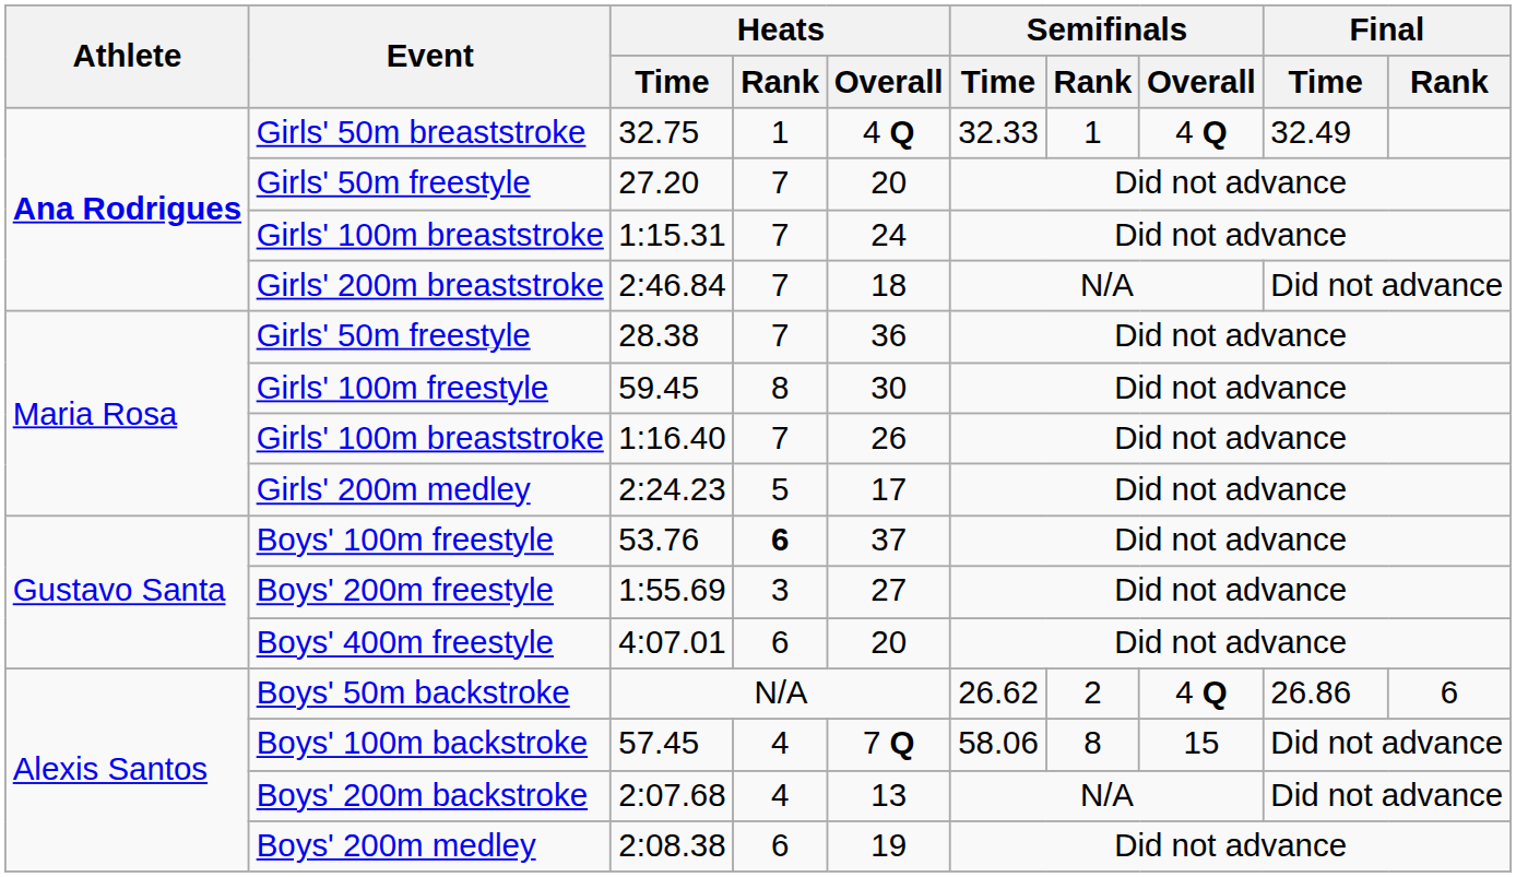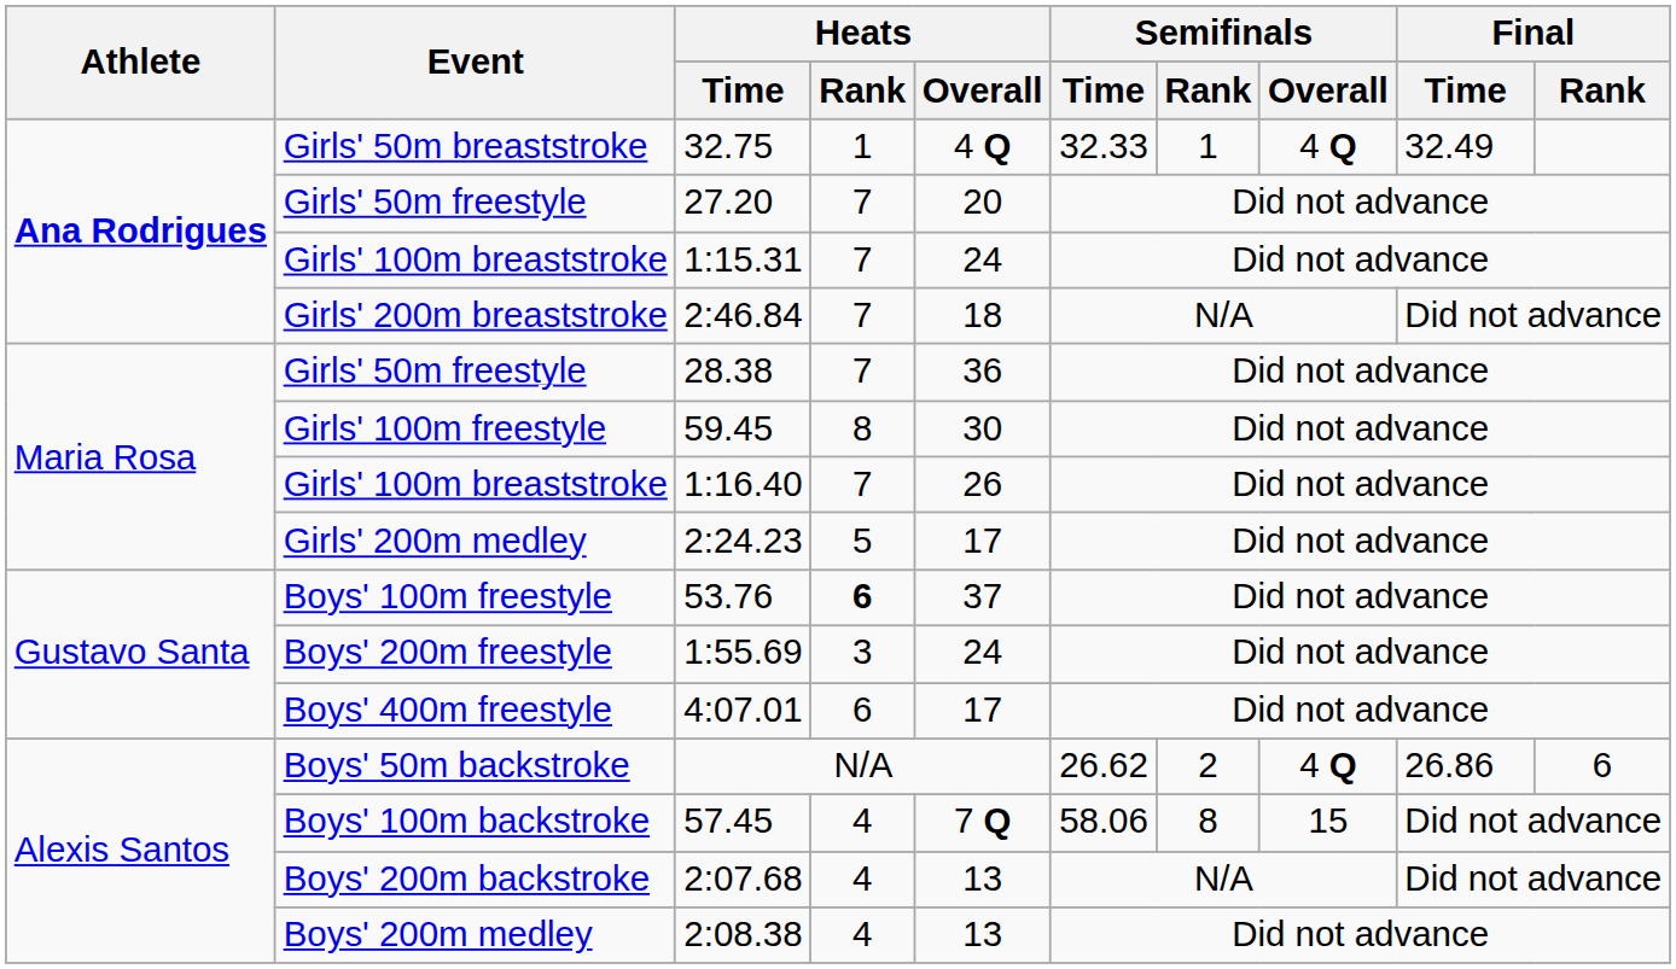 <table class="wikitable">
 <tr>
 <th rowspan=2>Athlete</th>
 <th rowspan=2>Event</th>
 <th colspan=3>Heats</th>
 <th colspan=3>Semifinals</th>
 <th colspan=2>Final</th>
 </tr>
 <tr>
 <th>Time</th>
 <th>Rank</th>
 <th>Overall</th>
 <th>Time</th>
 <th>Rank</th>
 <th>Overall</th>
 <th>Time</th>
 <th>Rank</th>
 </tr>
 <tr>
 <td rowspan=4><strong><a href='#'>Ana Rodrigues</a></strong></td>
 <td><a href='#'>Girls' 50m breaststroke</a></td>
 <td>32.75</td>
 <td align=center>1</td>
 <td align=center>4 <strong>Q</strong></td>
 <td>32.33</td>
 <td align=center>1</td>
 <td align=center>4 <strong>Q</strong></td>
 <td>32.49</td>
 <td align=center></td>
 </tr>
 <tr>
 <td><a href='#'>Girls' 50m freestyle</a></td>
 <td>27.20</td>
 <td align=center>7</td>
 <td align=center>20</td>
 <td colspan=5 align=center>Did not advance</td>
 </tr>
 <tr>
 <td><a href='#'>Girls' 100m breaststroke</a></td>
 <td>1:15.31</td>
 <td align=center>7</td>
 <td align=center>24</td>
 <td colspan=5 align=center>Did not advance</td>
 </tr>
 <tr>
 <td><a href='#'>Girls' 200m breaststroke</a></td>
 <td>2:46.84</td>
 <td align=center>7</td>
 <td align=center>18</td>
 <td colspan=3 align=center>N/A</td>
 <td colspan=2 align=center>Did not advance</td>
 </tr>
 <tr>
 <td rowspan=4><a href='#'>Maria Rosa</a></td>
 <td><a href='#'>Girls' 50m freestyle</a></td>
 <td>28.38</td>
 <td align=center>7</td>
 <td align=center>36</td>
 <td colspan=5 align=center>Did not advance</td>
 </tr>
 <tr>
 <td><a href='#'>Girls' 100m freestyle</a></td>
 <td>59.45</td>
 <td align=center>8</td>
 <td align=center>30</td>
 <td colspan=5 align=center>Did not advance</td>
 </tr>
 <tr>
 <td><a href='#'>Girls' 100m breaststroke</a></td>
 <td>1:16.40</td>
 <td align=center>7</td>
 <td align=center>26</td>
 <td colspan=5 align=center>Did not advance</td>
 </tr>
 <tr>
 <td><a href='#'>Girls' 200m medley</a></td>
 <td>2:24.23</td>
 <td align=center>5</td>
 <td align=center>17</td>
 <td colspan=5 align=center>Did not advance</td>
 </tr>
 <tr>
 <td rowspan=3><a href='#'>Gustavo Santa</a></td>
 <td><a href='#'>Boys' 100m freestyle</a></td>
 <td>53.76</td>
 <td align=center><strong>6</strong></td>
 <td align=center>37</td>
 <td colspan=5 align=center>Did not advance</td>
 </tr>
 <tr>
 <td><a href='#'>Boys' 200m freestyle</a></td>
 <td>1:55.69</td>
 <td align=center>3</td>
-<td align=center>27</td>
+<td align=center>24</td>
 <td colspan=5 align=center>Did not advance</td>
 </tr>
 <tr>
 <td><a href='#'>Boys' 400m freestyle</a></td>
 <td>4:07.01</td>
 <td align=center>6</td>
-<td align=center>20</td>
+<td align=center>17</td>
 <td colspan=5 align=center>Did not advance</td>
 </tr>
 <tr>
 <td rowspan=4><a href='#'>Alexis Santos</a></td>
 <td><a href='#'>Boys' 50m backstroke</a></td>
 <td colspan=3 align=center>N/A</td>
 <td>26.62</td>
 <td align=center>2</td>
 <td align=center>4 <strong>Q</strong></td>
 <td>26.86</td>
 <td align=center>6</td>
 </tr>
 <tr>
 <td><a href='#'>Boys' 100m backstroke</a></td>
 <td>57.45</td>
 <td align=center>4</td>
 <td align=center>7 <strong>Q</strong></td>
 <td>58.06</td>
 <td align=center>8</td>
 <td align=center>15</td>
 <td colspan=2 align=center>Did not advance</td>
 </tr>
 <tr>
 <td><a href='#'>Boys' 200m backstroke</a></td>
 <td>2:07.68</td>
 <td align=center>4</td>
 <td align=center>13</td>
 <td colspan=3 align=center>N/A</td>
 <td colspan=2 align=center>Did not advance</td>
 </tr>
 <tr>
 <td><a href='#'>Boys' 200m medley</a></td>
 <td>2:08.38</td>
-<td align=center>6</td>
-<td align=center>19</td>
+<td align=center>4</td>
+<td align=center>13</td>
 <td colspan=5 align=center>Did not advance</td>
 </tr>
 </table>
